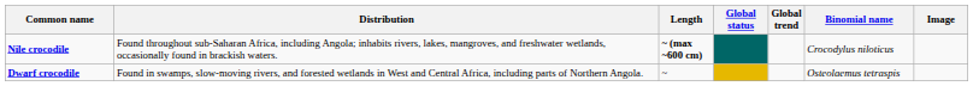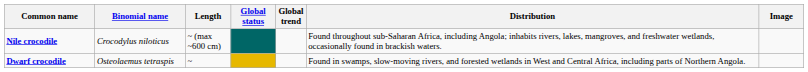 <table class="wikitable sortable" style="font-size: 85%">
 <tr>
 <th width="10%">Common name</th>
-<th width="50%" class="unsortable">Distribution</th>
+<th width="10%"><a href='#'>Binomial name</a></th>
 <th width="5%">Length</th>
 <th width="5%"><a href='#'>Global status</a></th>
 <th width="1%">Global trend</th>
-<th width="10%"><a href='#'>Binomial name</a></th>
+<th width="50%" class="unsortable">Distribution</th>
 <th width="5%" class="unsortable">Image</th>
 </tr>
 <tr>
 <td><strong><a href='#'>Nile crocodile</a></strong></td>
-<td>Found throughout sub-Saharan Africa, including Angola; inhabits rivers, lakes, mangroves, and freshwater wetlands, occasionally found in brackish waters.</td>
-<td><strong>~ (max ~600 cm)</strong></td>
+<td><em>Crocodylus niloticus</em></td>
+<td>~ (max ~600 cm)</td>
 <td align=center style="background: #006666"></td>
 <td align=center></td>
-<td><em>Crocodylus niloticus</em></td>
+<td>Found throughout sub-Saharan Africa, including Angola; inhabits rivers, lakes, mangroves, and freshwater wetlands, occasionally found in brackish waters.</td>
 <td></td>
 </tr>
 <tr>
 <td><strong><a href='#'>Dwarf crocodile</a></strong></td>
-<td>Found in swamps, slow-moving rivers, and forested wetlands in West and Central Africa, including parts of Northern Angola.</td>
+<td><em>Osteolaemus tetraspis</em></td>
 <td>~</td>
 <td align=center style="background: #e6b800"></td>
 <td align=center></td>
-<td><em>Osteolaemus tetraspis</em></td>
+<td>Found in swamps, slow-moving rivers, and forested wetlands in West and Central Africa, including parts of Northern Angola.</td>
 <td></td>
 </tr>
 </table>
